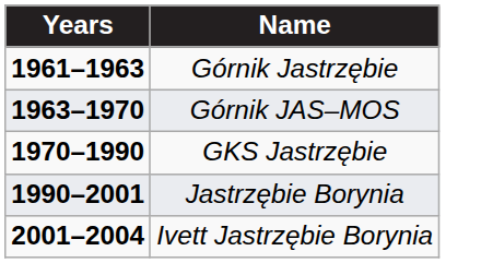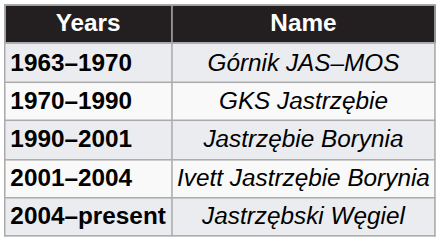 <table class="wikitable" style="font-size:100%">
 <tr>
 <th style="color:#FFFFFF; background-color:#231F20">Years</th>
 <th style="color:#FFFFFF; background-color:#231F20">Name</th>
-</tr>
-<tr>
-<td><strong>1961–1963</strong></td>
-<td align=center><em>Górnik Jastrzębie</em></td>
 </tr>
 <tr style="background:#EAECF0">
 <td><strong>1963–1970</strong></td>
 <td align=center><em> Górnik JAS–MOS</em></td>
 </tr>
 <tr>
 <td><strong>1970–1990</strong></td>
 <td align=center><em>GKS Jastrzębie</em></td>
 </tr>
 <tr style="background:#EAECF0">
 <td><strong>1990–2001</strong></td>
 <td align=center><em>Jastrzębie Borynia</em></td>
 </tr>
 <tr>
 <td><strong>2001–2004</strong></td>
 <td align=center><em>Ivett Jastrzębie Borynia</em></td>
 </tr>
+<tr style="background:#EAECF0">
+<td><strong>2004–present</strong></td>
+<td align=center><em>Jastrzębski Węgiel</em></td>
+</tr>
 </table>
